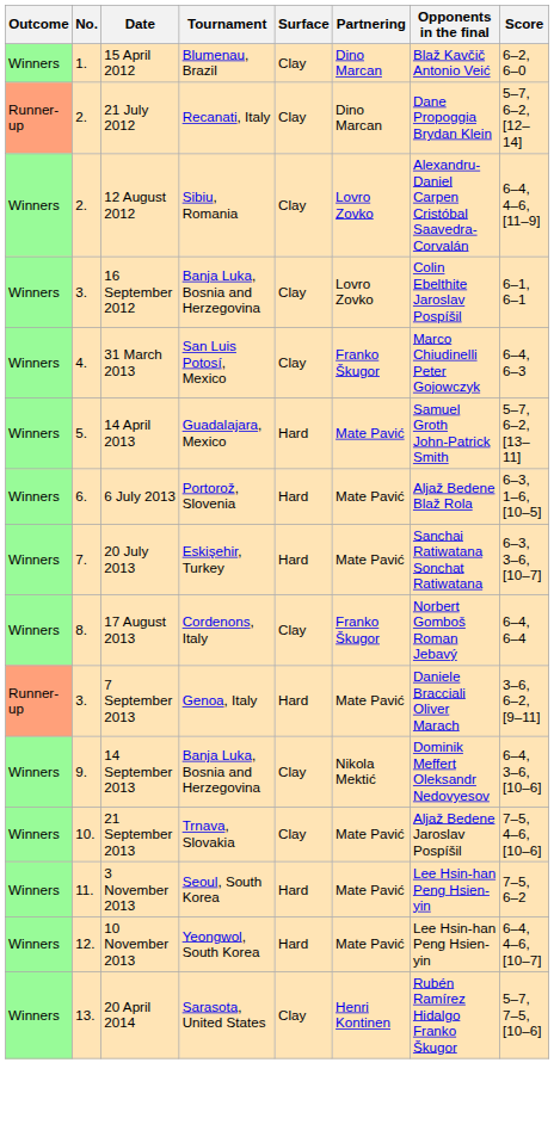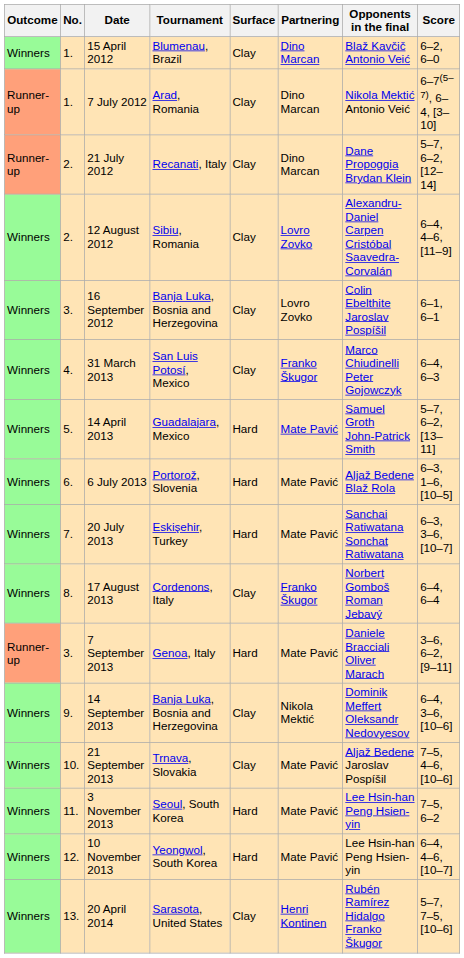 <table class=wikitable style=font-size:97%>
 <tr>
 <th>Outcome</th>
 <th>No.</th>
 <th>Date</th>
 <th>Tournament</th>
 <th>Surface</th>
 <th>Partnering</th>
 <th>Opponents in the final</th>
 <th>Score</th>
 </tr>
 <tr bgcolor="moccasin">
 <td style="background:#98FB98">Winners</td>
 <td>1.</td>
 <td>15 April 2012</td>
 <td><a href='#'>Blumenau</a>, Brazil</td>
 <td>Clay</td>
 <td> <a href='#'>Dino Marcan</a></td>
 <td> <a href='#'>Blaž Kavčič</a><br> <a href='#'>Antonio Veić</a></td>
 <td>6–2, 6–0</td>
+</tr>
+<tr bgcolor="moccasin">
+<td bgcolor="FFA07A">Runner-up</td>
+<td>1.</td>
+<td>7 July 2012</td>
+<td><a href='#'>Arad</a>, Romania</td>
+<td>Clay</td>
+<td> Dino Marcan</td>
+<td> <a href='#'>Nikola Mektić</a><br> Antonio Veić</td>
+<td>6–7<sup>(5–7)</sup>, 6–4, [3–10]</td>
 </tr>
 <tr bgcolor="moccasin">
 <td bgcolor="FFA07A">Runner-up</td>
 <td>2.</td>
 <td>21 July 2012</td>
 <td><a href='#'>Recanati</a>, Italy</td>
 <td>Clay</td>
 <td> Dino Marcan</td>
 <td> <a href='#'>Dane Propoggia</a><br> <a href='#'>Brydan Klein</a></td>
 <td>5–7, 6–2, [12–14]</td>
 </tr>
 <tr bgcolor="moccasin">
 <td style="background:#98FB98">Winners</td>
 <td>2.</td>
 <td>12 August 2012</td>
 <td><a href='#'>Sibiu</a>, Romania</td>
 <td>Clay</td>
 <td> <a href='#'>Lovro Zovko</a></td>
 <td> <a href='#'>Alexandru-Daniel Carpen</a><br> <a href='#'>Cristóbal Saavedra-Corvalán</a></td>
 <td>6–4, 4–6, [11–9]</td>
 </tr>
 <tr bgcolor="moccasin">
 <td style="background:#98FB98">Winners</td>
 <td>3.</td>
 <td>16 September 2012</td>
 <td><a href='#'>Banja Luka</a>, Bosnia and Herzegovina</td>
 <td>Clay</td>
 <td> Lovro Zovko</td>
 <td> <a href='#'>Colin Ebelthite</a><br> <a href='#'>Jaroslav Pospíšil</a></td>
 <td>6–1, 6–1</td>
 </tr>
 <tr bgcolor="moccasin">
 <td style="background:#98FB98">Winners</td>
 <td>4.</td>
 <td>31 March 2013</td>
 <td><a href='#'>San Luis Potosí</a>, Mexico</td>
 <td>Clay</td>
 <td> <a href='#'>Franko Škugor</a></td>
 <td> <a href='#'>Marco Chiudinelli</a><br> <a href='#'>Peter Gojowczyk</a></td>
 <td>6–4, 6–3</td>
 </tr>
 <tr bgcolor="moccasin">
 <td style="background:#98FB98">Winners</td>
 <td>5.</td>
 <td>14 April 2013</td>
 <td><a href='#'>Guadalajara</a>, Mexico</td>
 <td>Hard</td>
 <td> <a href='#'>Mate Pavić</a></td>
 <td> <a href='#'>Samuel Groth</a><br> <a href='#'>John-Patrick Smith</a></td>
 <td>5–7, 6–2, [13–11]</td>
 </tr>
 <tr bgcolor="moccasin">
 <td style="background:#98FB98">Winners</td>
 <td>6.</td>
 <td>6 July 2013</td>
 <td><a href='#'>Portorož</a>, Slovenia</td>
 <td>Hard</td>
 <td> Mate Pavić</td>
 <td> <a href='#'>Aljaž Bedene</a><br> <a href='#'>Blaž Rola</a></td>
 <td>6–3, 1–6, [10–5]</td>
 </tr>
 <tr bgcolor="moccasin">
 <td style="background:#98FB98">Winners</td>
 <td>7.</td>
 <td>20 July 2013</td>
 <td><a href='#'>Eskişehir</a>, Turkey</td>
 <td>Hard</td>
 <td> Mate Pavić</td>
 <td> <a href='#'>Sanchai Ratiwatana</a><br> <a href='#'>Sonchat Ratiwatana</a></td>
 <td>6–3, 3–6, [10–7]</td>
 </tr>
 <tr bgcolor="moccasin">
 <td style="background:#98FB98">Winners</td>
 <td>8.</td>
 <td>17 August 2013</td>
 <td><a href='#'>Cordenons</a>, Italy</td>
 <td>Clay</td>
 <td> <a href='#'>Franko Škugor</a></td>
 <td> <a href='#'>Norbert Gomboš</a><br> <a href='#'>Roman Jebavý</a></td>
 <td>6–4, 6–4</td>
 </tr>
 <tr bgcolor="moccasin">
 <td bgcolor="FFA07A">Runner-up</td>
 <td>3.</td>
 <td>7 September 2013</td>
 <td><a href='#'>Genoa</a>, Italy</td>
 <td>Hard</td>
 <td> Mate Pavić</td>
 <td> <a href='#'>Daniele Bracciali</a><br> <a href='#'>Oliver Marach</a></td>
 <td>3–6, 6–2, [9–11]</td>
 </tr>
 <tr bgcolor="moccasin">
 <td style="background:#98FB98">Winners</td>
 <td>9.</td>
 <td>14 September 2013</td>
 <td><a href='#'>Banja Luka</a>, Bosnia and Herzegovina</td>
 <td>Clay</td>
 <td> Nikola Mektić</td>
 <td> <a href='#'>Dominik Meffert</a><br> <a href='#'>Oleksandr Nedovyesov</a></td>
 <td>6–4, 3–6, [10–6]</td>
 </tr>
 <tr bgcolor="moccasin">
 <td style="background:#98FB98">Winners</td>
 <td>10.</td>
 <td>21 September 2013</td>
 <td><a href='#'>Trnava</a>, Slovakia</td>
 <td>Clay</td>
 <td> Mate Pavić</td>
 <td> <a href='#'>Aljaž Bedene</a><br> Jaroslav Pospíšil</td>
 <td>7–5, 4–6, [10–6]</td>
 </tr>
 <tr bgcolor="moccasin">
 <td style="background:#98FB98">Winners</td>
 <td>11.</td>
 <td>3 November 2013</td>
 <td><a href='#'>Seoul</a>, South Korea</td>
 <td>Hard</td>
 <td> Mate Pavić</td>
 <td> <a href='#'>Lee Hsin-han</a><br> <a href='#'>Peng Hsien-yin</a></td>
 <td>7–5, 6–2</td>
 </tr>
 <tr bgcolor="moccasin">
 <td style="background:#98FB98">Winners</td>
 <td>12.</td>
 <td>10 November 2013</td>
 <td><a href='#'>Yeongwol</a>, South Korea</td>
 <td>Hard</td>
 <td> Mate Pavić</td>
 <td> Lee Hsin-han<br> Peng Hsien-yin</td>
 <td>6–4, 4–6, [10–7]</td>
 </tr>
 <tr bgcolor="moccasin">
 <td style="background:#98FB98">Winners</td>
 <td>13.</td>
 <td>20 April 2014</td>
 <td><a href='#'>Sarasota</a>, United States</td>
 <td>Clay</td>
 <td> <a href='#'>Henri Kontinen</a></td>
 <td> <a href='#'>Rubén Ramírez Hidalgo</a><br> <a href='#'>Franko Škugor</a></td>
 <td>5–7, 7–5, [10–6]</td>
 </tr>
 </table>
